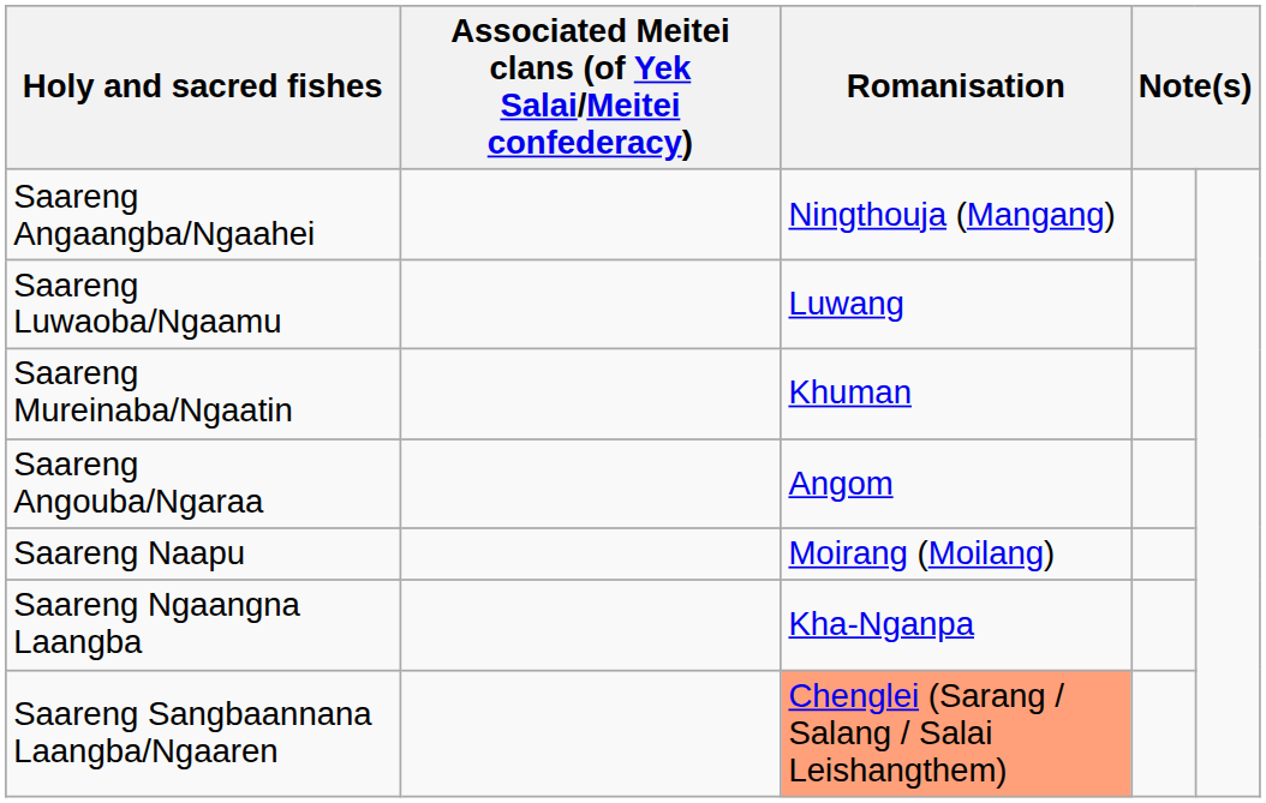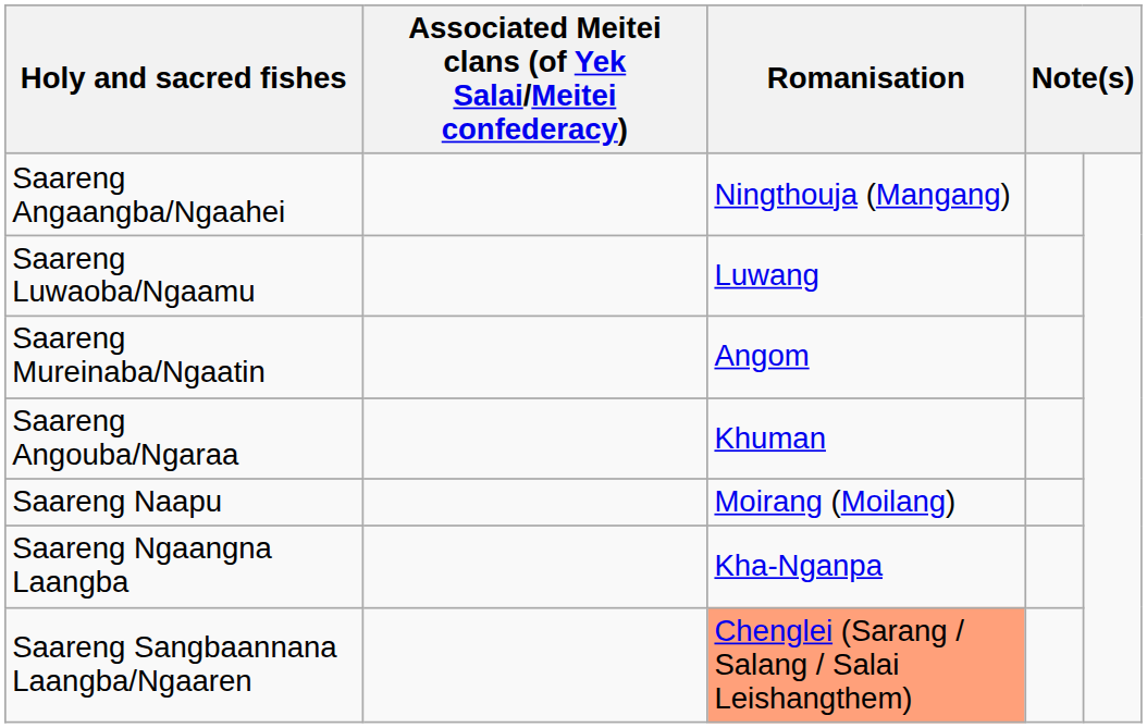 <table class="wikitable sortable">
 <tr>
 <th>Holy and sacred fishes</th>
 <th>Associated Meitei clans (of <a href='#'>Yek Salai</a>/<a href='#'>Meitei confederacy</a>)</th>
 <th>Romanisation</th>
 <th colspan="2">Note(s)</th>
 </tr>
 <tr>
 <td>Saareng Angaangba/Ngaahei</td>
 <td></td>
 <td><a href='#'>Ningthouja</a> (<a href='#'>Mangang</a>)</td>
 <td></td>
 <td rowspan="7"></td>
 </tr>
 <tr>
 <td>Saareng Luwaoba/Ngaamu</td>
 <td></td>
 <td><a href='#'>Luwang</a></td>
 <td></td>
 </tr>
 <tr>
 <td>Saareng Mureinaba/Ngaatin</td>
 <td></td>
-<td><a href='#'>Khuman</a></td>
+<td><a href='#'>Angom</a></td>
 <td></td>
 </tr>
 <tr>
 <td>Saareng Angouba/Ngaraa</td>
 <td></td>
-<td><a href='#'>Angom</a></td>
+<td><a href='#'>Khuman</a></td>
 <td></td>
 </tr>
 <tr>
 <td>Saareng Naapu</td>
 <td></td>
 <td><a href='#'>Moirang</a> (<a href='#'>Moilang</a>)</td>
 <td></td>
 </tr>
 <tr>
 <td>Saareng Ngaangna Laangba</td>
 <td></td>
 <td><a href='#'>Kha-Nganpa</a></td>
 <td></td>
 </tr>
 <tr>
 <td>Saareng Sangbaannana Laangba/Ngaaren</td>
 <td></td>
 <td style="background: lightsalmon;"><a href='#'>Chenglei</a> (Sarang / Salang / Salai Leishangthem)</td>
 <td></td>
 </tr>
 </table>
